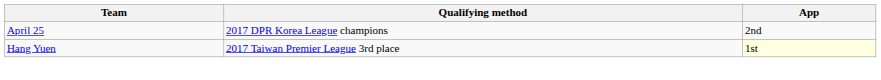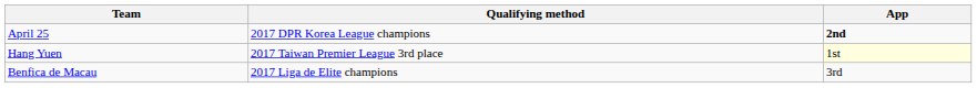 <table class="wikitable" style="table-layout:fixed;width:100%;">
 <tr>
 <th width=25%>Team</th>
 <th width=60%>Qualifying method</th>
 <th width=15%>App </th>
 </tr>
 <tr>
 <td> <a href='#'>April 25</a></td>
 <td><a href='#'>2017 DPR Korea League</a> champions</td>
-<td>2nd </td>
+<td><strong>2nd </strong></td>
 </tr>
 <tr>
 <td> <a href='#'>Hang Yuen</a></td>
 <td><a href='#'>2017 Taiwan Premier League</a> 3rd place</td>
 <td style="background: lightyellow;">1st</td>
 </tr>
+<tr>
+<td> <a href='#'>Benfica de Macau</a></td>
+<td><a href='#'>2017 Liga de Elite</a> champions</td>
+<td>3rd </td>
+</tr>
 </table>
